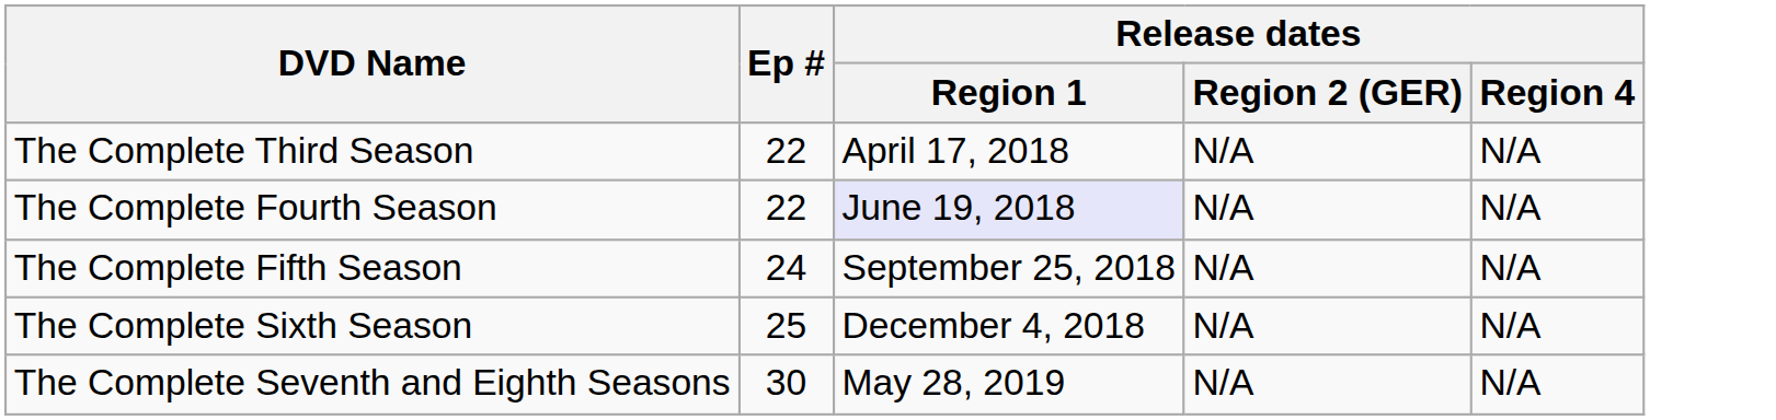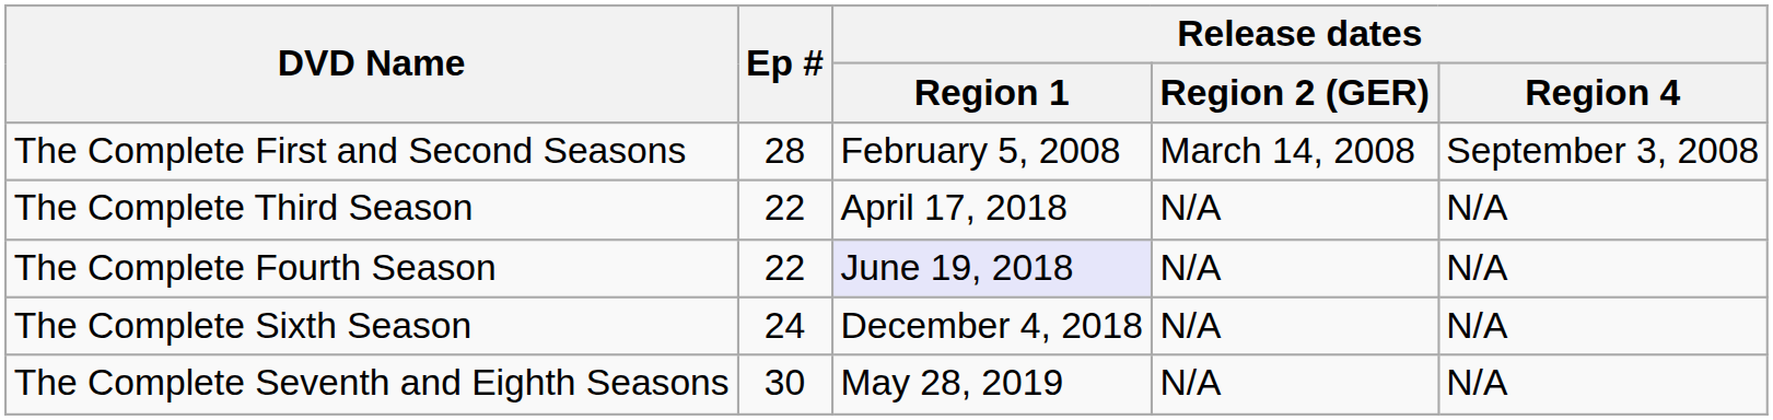 <table class="wikitable">
 <tr>
 <th rowspan="2">DVD Name</th>
 <th rowspan="2">Ep #</th>
 <th colspan="3">Release dates</th>
 </tr>
 <tr>
 <th>Region 1</th>
 <th>Region 2 (GER)</th>
 <th>Region 4</th>
+</tr>
+<tr>
+<td>The Complete First and Second Seasons</td>
+<td style="text-align:center;">28</td>
+<td>February 5, 2008</td>
+<td>March 14, 2008</td>
+<td>September 3, 2008</td>
 </tr>
 <tr>
 <td>The Complete Third Season</td>
 <td style="text-align:center;">22</td>
 <td>April 17, 2018</td>
 <td>N/A</td>
 <td>N/A</td>
 </tr>
 <tr>
 <td>The Complete Fourth Season</td>
 <td style="text-align:center;">22</td>
 <td style="background: lavender;">June 19, 2018</td>
 <td>N/A</td>
 <td>N/A</td>
 </tr>
 <tr>
-<td>The Complete Fifth Season</td>
+<td>The Complete Sixth Season</td>
 <td style="text-align:center;">24</td>
-<td>September 25, 2018</td>
-<td>N/A</td>
-<td>N/A</td>
-</tr>
-<tr>
-<td>The Complete Sixth Season</td>
-<td style="text-align:center;">25</td>
 <td>December 4, 2018</td>
 <td>N/A</td>
 <td>N/A</td>
 </tr>
 <tr>
 <td>The Complete Seventh and Eighth Seasons</td>
 <td style="text-align:center;">30</td>
 <td>May 28, 2019</td>
 <td>N/A</td>
 <td>N/A</td>
 </tr>
 </table>
